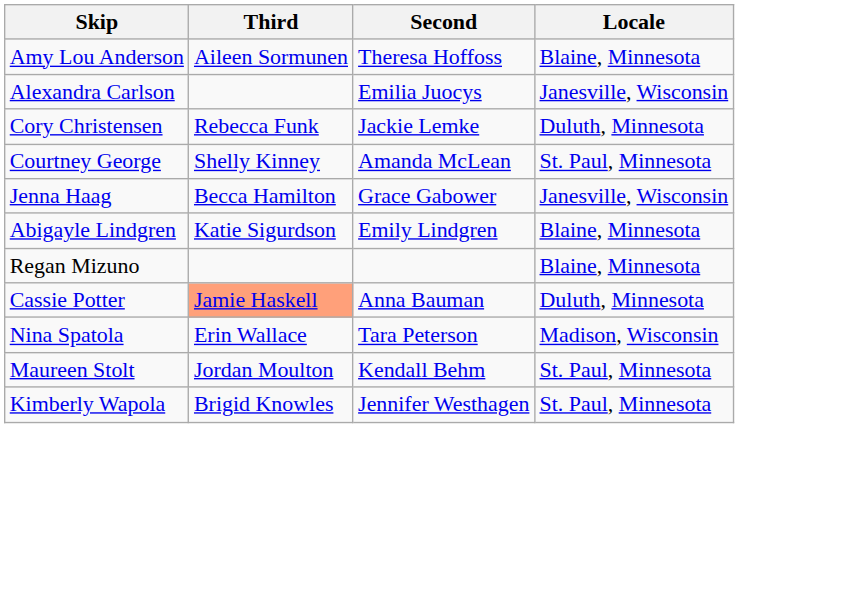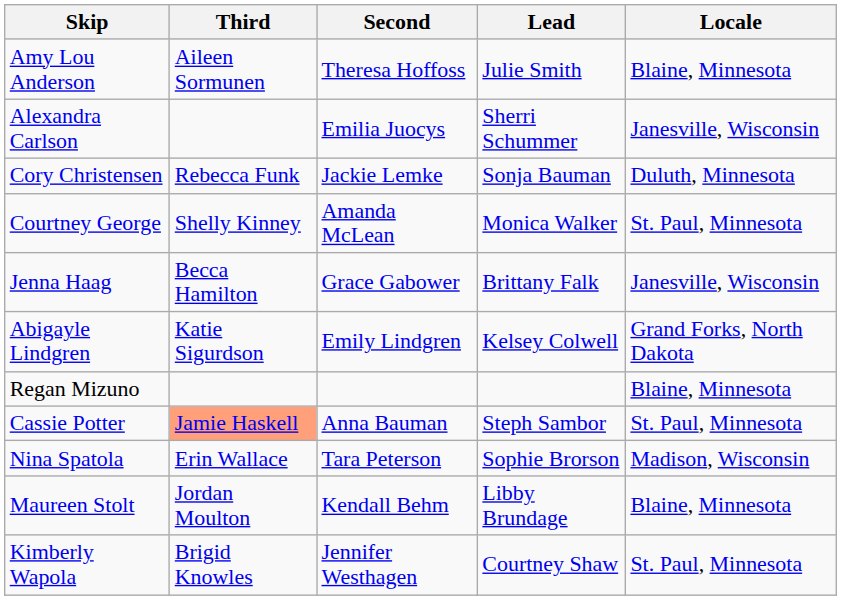 <table class=wikitable>
 <tr>
 <th>Skip</th>
 <th>Third</th>
 <th>Second</th>
+<th>Lead</th>
 <th>Locale</th>
 </tr>
 <tr>
 <td><a href='#'>Amy Lou Anderson</a></td>
 <td><a href='#'>Aileen Sormunen</a></td>
 <td><a href='#'>Theresa Hoffoss</a></td>
+<td><a href='#'>Julie Smith</a></td>
 <td> <a href='#'>Blaine</a>, <a href='#'>Minnesota</a></td>
 </tr>
 <tr>
 <td><a href='#'>Alexandra Carlson</a></td>
 <td></td>
 <td><a href='#'>Emilia Juocys</a></td>
+<td><a href='#'>Sherri Schummer</a></td>
 <td> <a href='#'>Janesville</a>, <a href='#'>Wisconsin</a></td>
 </tr>
 <tr>
 <td><a href='#'>Cory Christensen</a></td>
 <td><a href='#'>Rebecca Funk</a></td>
 <td><a href='#'>Jackie Lemke</a></td>
+<td><a href='#'>Sonja Bauman</a></td>
 <td> <a href='#'>Duluth</a>, <a href='#'>Minnesota</a></td>
 </tr>
 <tr>
 <td><a href='#'>Courtney George</a></td>
 <td><a href='#'>Shelly Kinney</a></td>
 <td><a href='#'>Amanda McLean</a></td>
+<td><a href='#'>Monica Walker</a></td>
 <td> <a href='#'>St. Paul</a>, <a href='#'>Minnesota</a></td>
 </tr>
 <tr>
 <td><a href='#'>Jenna Haag</a></td>
 <td><a href='#'>Becca Hamilton</a></td>
 <td><a href='#'>Grace Gabower</a></td>
+<td><a href='#'>Brittany Falk</a></td>
 <td> <a href='#'>Janesville</a>, <a href='#'>Wisconsin</a></td>
 </tr>
 <tr>
 <td><a href='#'>Abigayle Lindgren</a></td>
 <td><a href='#'>Katie Sigurdson</a></td>
 <td><a href='#'>Emily Lindgren</a></td>
-<td> <a href='#'>Blaine</a>, <a href='#'>Minnesota</a></td>
+<td><a href='#'>Kelsey Colwell</a></td>
+<td> <a href='#'>Grand Forks</a>, <a href='#'>North Dakota</a></td>
 </tr>
 <tr>
 <td>Regan Mizuno</td>
+<td></td>
 <td></td>
 <td></td>
 <td> <a href='#'>Blaine</a>, <a href='#'>Minnesota</a></td>
 </tr>
 <tr>
 <td><a href='#'>Cassie Potter</a></td>
 <td style="background: lightsalmon;"><a href='#'>Jamie Haskell</a></td>
 <td><a href='#'>Anna Bauman</a></td>
-<td> <a href='#'>Duluth</a>, <a href='#'>Minnesota</a></td>
+<td><a href='#'>Steph Sambor</a></td>
+<td> <a href='#'>St. Paul</a>, <a href='#'>Minnesota</a></td>
 </tr>
 <tr>
 <td><a href='#'>Nina Spatola</a></td>
 <td><a href='#'>Erin Wallace</a></td>
 <td><a href='#'>Tara Peterson</a></td>
+<td><a href='#'>Sophie Brorson</a></td>
 <td> <a href='#'>Madison</a>, <a href='#'>Wisconsin</a></td>
 </tr>
 <tr>
 <td><a href='#'>Maureen Stolt</a></td>
 <td><a href='#'>Jordan Moulton</a></td>
 <td><a href='#'>Kendall Behm</a></td>
-<td> <a href='#'>St. Paul</a>, <a href='#'>Minnesota</a></td>
+<td><a href='#'>Libby Brundage</a></td>
+<td> <a href='#'>Blaine</a>, <a href='#'>Minnesota</a></td>
 </tr>
 <tr>
 <td><a href='#'>Kimberly Wapola</a></td>
 <td><a href='#'>Brigid Knowles</a></td>
 <td><a href='#'>Jennifer Westhagen</a></td>
+<td><a href='#'>Courtney Shaw</a></td>
 <td> <a href='#'>St. Paul</a>, <a href='#'>Minnesota</a></td>
 </tr>
 </table>
